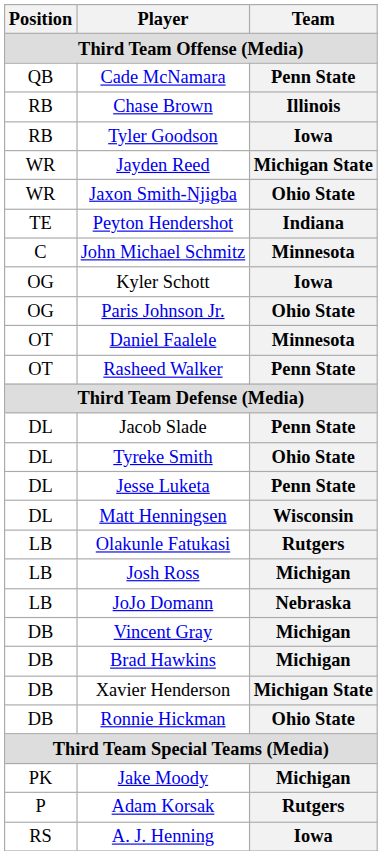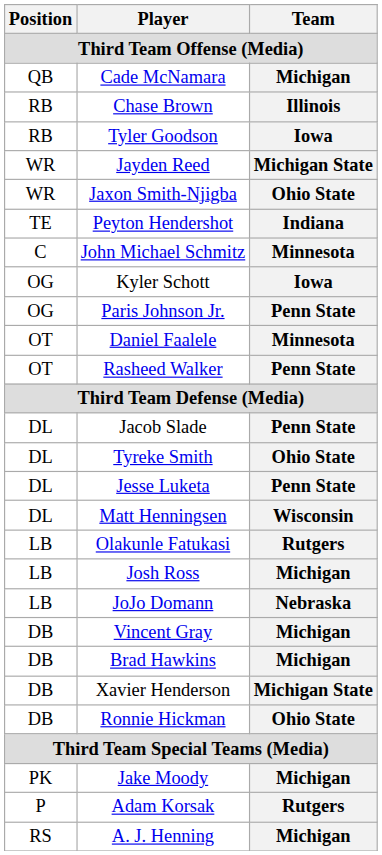 <table class="wikitable sortable">
 <tr>
 <th>Position</th>
 <th>Player</th>
 <th>Team</th>
 </tr>
 <tr>
 <td colspan="3" style="text-align:center; background:#ddd;"><strong>Third Team Offense (Media)</strong></td>
 </tr>
 <tr style="text-align:center;">
 <td style="background:white">QB</td>
 <td style="background:white"><a href='#'>Cade McNamara</a></td>
-<th style=>Penn State</th>
+<th style=>Michigan</th>
 </tr>
 <tr style="text-align:center;">
 <td style="background:white">RB</td>
 <td style="background:white"><a href='#'>Chase Brown</a></td>
 <th style=>Illinois</th>
 </tr>
 <tr style="text-align:center;">
 <td style="background:white">RB</td>
 <td style="background:white"><a href='#'>Tyler Goodson</a></td>
 <th style=>Iowa</th>
 </tr>
 <tr style="text-align:center;">
 <td style="background:white">WR</td>
 <td style="background:white"><a href='#'>Jayden Reed</a></td>
 <th style=>Michigan State</th>
 </tr>
 <tr style="text-align:center;">
 <td style="background:white">WR</td>
 <td style="background:white"><a href='#'>Jaxon Smith-Njigba</a></td>
 <th style=>Ohio State</th>
 </tr>
 <tr style="text-align:center;">
 <td style="background:white">TE</td>
 <td style="background:white"><a href='#'>Peyton Hendershot</a></td>
 <th style=>Indiana</th>
 </tr>
 <tr style="text-align:center;">
 <td style="background:white">C</td>
 <td style="background:white"><a href='#'>John Michael Schmitz</a></td>
 <th style=>Minnesota</th>
 </tr>
 <tr style="text-align:center;">
 <td style="background:white">OG</td>
 <td style="background:white">Kyler Schott</td>
 <th style=>Iowa</th>
 </tr>
 <tr style="text-align:center;">
 <td style="background:white">OG</td>
 <td style="background:white"><a href='#'>Paris Johnson Jr.</a></td>
-<th style=>Ohio State</th>
+<th style=>Penn State</th>
 </tr>
 <tr style="text-align:center;">
 <td style="background:white">OT</td>
 <td style="background:white"><a href='#'>Daniel Faalele</a></td>
 <th style=>Minnesota</th>
 </tr>
 <tr style="text-align:center;">
 <td style="background:white">OT</td>
 <td style="background:white"><a href='#'>Rasheed Walker</a></td>
 <th style=>Penn State</th>
 </tr>
 <tr>
 <td colspan="3" style="text-align:center; background:#ddd;"><strong>Third Team Defense (Media)</strong></td>
 </tr>
 <tr style="text-align:center;">
 <td style="background:white">DL</td>
 <td style="background:white">Jacob Slade</td>
 <th style=>Penn State</th>
 </tr>
 <tr style="text-align:center;">
 <td style="background:white">DL</td>
 <td style="background:white"><a href='#'>Tyreke Smith</a></td>
 <th style=>Ohio State</th>
 </tr>
 <tr style="text-align:center;">
 <td style="background:white">DL</td>
 <td style="background:white"><a href='#'>Jesse Luketa</a></td>
 <th style=>Penn State</th>
 </tr>
 <tr style="text-align:center;">
 <td style="background:white">DL</td>
 <td style="background:white"><a href='#'>Matt Henningsen</a></td>
 <th style=>Wisconsin</th>
 </tr>
 <tr style="text-align:center;">
 <td style="background:white">LB</td>
 <td style="background:white"><a href='#'>Olakunle Fatukasi</a></td>
 <th style=>Rutgers</th>
 </tr>
 <tr style="text-align:center;">
 <td style="background:white">LB</td>
 <td style="background:white"><a href='#'>Josh Ross</a></td>
 <th style=>Michigan</th>
 </tr>
 <tr style="text-align:center;">
 <td style="background:white">LB</td>
 <td style="background:white"><a href='#'>JoJo Domann</a></td>
 <th style=>Nebraska</th>
 </tr>
 <tr style="text-align:center;">
 <td style="background:white">DB</td>
 <td style="background:white"><a href='#'>Vincent Gray</a></td>
 <th style=>Michigan</th>
 </tr>
 <tr style="text-align:center;">
 <td style="background:white">DB</td>
 <td style="background:white"><a href='#'>Brad Hawkins</a></td>
 <th style=>Michigan</th>
 </tr>
 <tr style="text-align:center;">
 <td style="background:white">DB</td>
 <td style="background:white">Xavier Henderson</td>
 <th style=>Michigan State</th>
 </tr>
 <tr style="text-align:center;">
 <td style="background:white">DB</td>
 <td style="background:white"><a href='#'>Ronnie Hickman</a></td>
 <th style=>Ohio State</th>
 </tr>
 <tr>
 <td colspan="3" style="text-align:center; background:#ddd;"><strong>Third Team Special Teams (Media)</strong></td>
 </tr>
 <tr style="text-align:center;">
 <td style="background:white">PK</td>
 <td style="background:white"><a href='#'>Jake Moody</a></td>
 <th style=>Michigan</th>
 </tr>
 <tr style="text-align:center;">
 <td style="background:white">P</td>
 <td style="background:white"><a href='#'>Adam Korsak</a></td>
 <th style=>Rutgers</th>
 </tr>
 <tr style="text-align:center;">
 <td style="background:white">RS</td>
 <td style="background:white"><a href='#'>A. J. Henning</a></td>
-<th style=>Iowa</th>
+<th style=>Michigan</th>
 </tr>
 </table>
